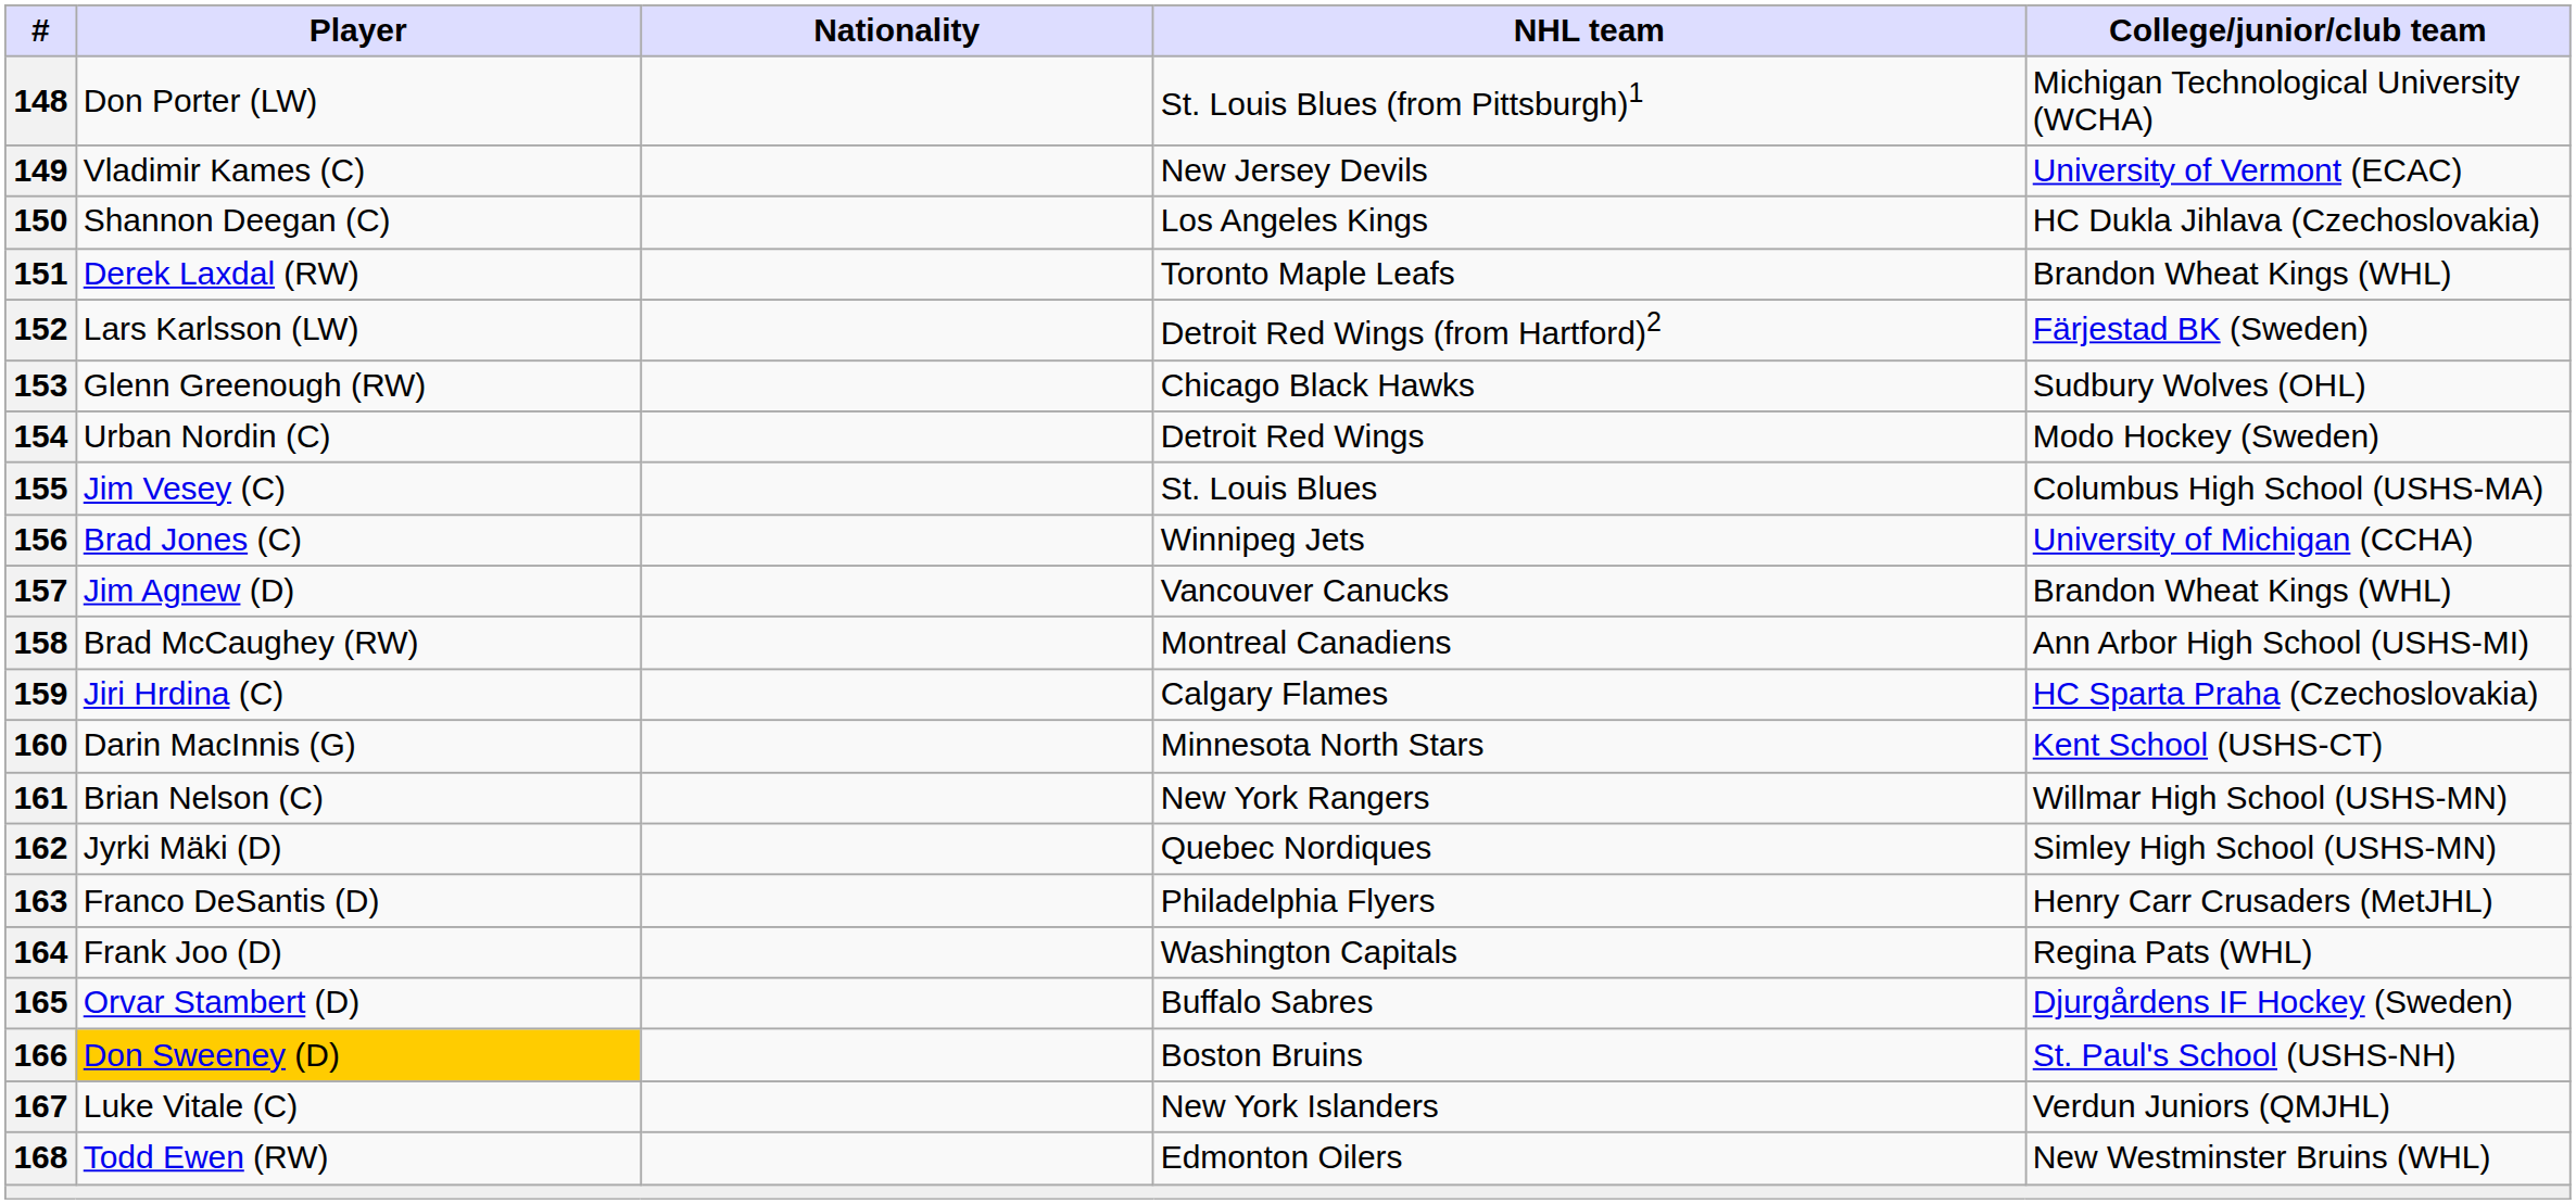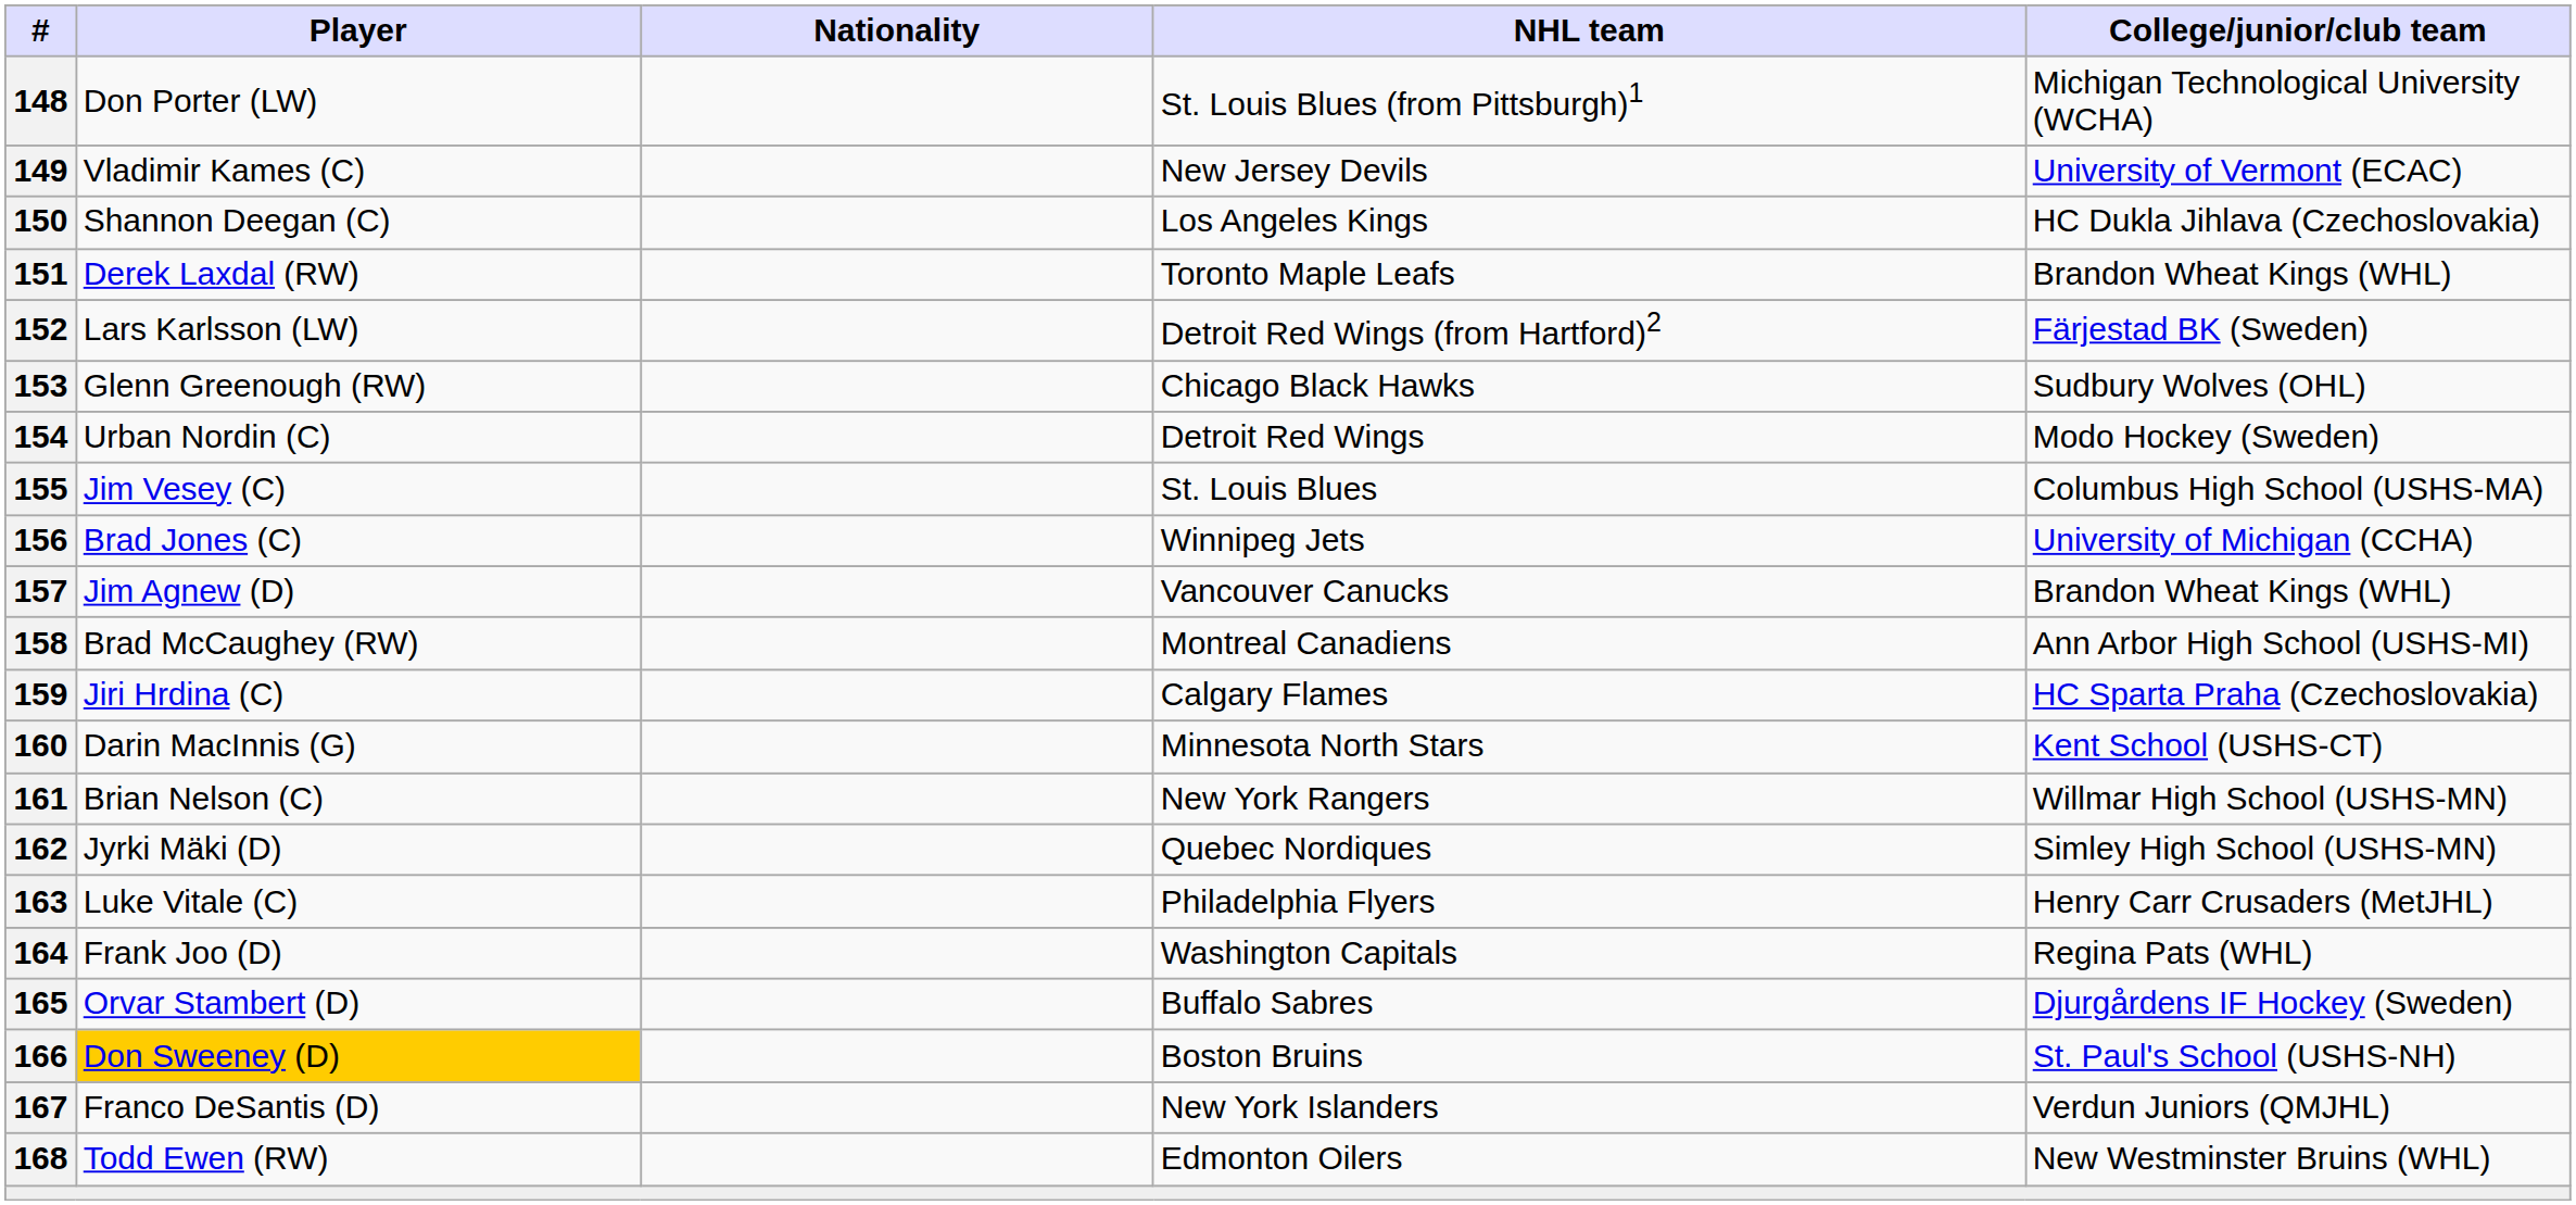 <table class="wikitable" style="width: 100%">
 <tr>
 <th style="background:#ddf; width:2.75%;">#</th>
 <th style="background:#ddf; width:22.0%;">Player</th>
 <th style="background:#ddf; width:20.0%;">Nationality</th>
 <th style="background:#ddf; width:34.0%;">NHL team</th>
 <th style="background:#ddf; width:100.0%;">College/junior/club team</th>
 </tr>
 <tr>
 <th>148</th>
 <td>Don Porter (LW)</td>
 <td></td>
 <td>St. Louis Blues (from Pittsburgh)<sup>1</sup></td>
 <td>Michigan Technological University (WCHA)</td>
 </tr>
 <tr>
 <th>149</th>
 <td>Vladimir Kames (C)</td>
 <td></td>
 <td>New Jersey Devils</td>
 <td><a href='#'>University of Vermont</a> (ECAC)</td>
 </tr>
 <tr>
 <th>150</th>
 <td>Shannon Deegan (C)</td>
 <td></td>
 <td>Los Angeles Kings</td>
 <td>HC Dukla Jihlava (Czechoslovakia)</td>
 </tr>
 <tr>
 <th>151</th>
 <td><a href='#'>Derek Laxdal</a> (RW)</td>
 <td></td>
 <td>Toronto Maple Leafs</td>
 <td>Brandon Wheat Kings (WHL)</td>
 </tr>
 <tr>
 <th>152</th>
 <td>Lars Karlsson (LW)</td>
 <td></td>
 <td>Detroit Red Wings (from Hartford)<sup>2</sup></td>
 <td><a href='#'>Färjestad BK</a> (Sweden)</td>
 </tr>
 <tr>
 <th>153</th>
 <td>Glenn Greenough (RW)</td>
 <td></td>
 <td>Chicago Black Hawks</td>
 <td>Sudbury Wolves (OHL)</td>
 </tr>
 <tr>
 <th>154</th>
 <td>Urban Nordin (C)</td>
 <td></td>
 <td>Detroit Red Wings</td>
 <td>Modo Hockey (Sweden)</td>
 </tr>
 <tr>
 <th>155</th>
 <td><a href='#'>Jim Vesey</a> (C)</td>
 <td></td>
 <td>St. Louis Blues</td>
 <td>Columbus High School (USHS-MA)</td>
 </tr>
 <tr>
 <th>156</th>
 <td><a href='#'>Brad Jones</a> (C)</td>
 <td></td>
 <td>Winnipeg Jets</td>
 <td><a href='#'>University of Michigan</a> (CCHA)</td>
 </tr>
 <tr>
 <th>157</th>
 <td><a href='#'>Jim Agnew</a> (D)</td>
 <td></td>
 <td>Vancouver Canucks</td>
 <td>Brandon Wheat Kings (WHL)</td>
 </tr>
 <tr>
 <th>158</th>
 <td>Brad McCaughey (RW)</td>
 <td></td>
 <td>Montreal Canadiens</td>
 <td>Ann Arbor High School (USHS-MI)</td>
 </tr>
 <tr>
 <th>159</th>
 <td><a href='#'>Jiri Hrdina</a> (C)</td>
 <td></td>
 <td>Calgary Flames</td>
 <td><a href='#'>HC Sparta Praha</a> (Czechoslovakia)</td>
 </tr>
 <tr>
 <th>160</th>
 <td>Darin MacInnis (G)</td>
 <td></td>
 <td>Minnesota North Stars</td>
 <td><a href='#'>Kent School</a> (USHS-CT)</td>
 </tr>
 <tr>
 <th>161</th>
 <td>Brian Nelson (C)</td>
 <td></td>
 <td>New York Rangers</td>
 <td>Willmar High School (USHS-MN)</td>
 </tr>
 <tr>
 <th>162</th>
 <td>Jyrki Mäki (D)</td>
 <td></td>
 <td>Quebec Nordiques</td>
 <td>Simley High School (USHS-MN)</td>
 </tr>
 <tr>
 <th>163</th>
-<td>Franco DeSantis (D)</td>
+<td>Luke Vitale (C)</td>
 <td></td>
 <td>Philadelphia Flyers</td>
 <td>Henry Carr Crusaders (MetJHL)</td>
 </tr>
 <tr>
 <th>164</th>
 <td>Frank Joo (D)</td>
 <td></td>
 <td>Washington Capitals</td>
 <td>Regina Pats (WHL)</td>
 </tr>
 <tr>
 <th>165</th>
 <td><a href='#'>Orvar Stambert</a> (D)</td>
 <td></td>
 <td>Buffalo Sabres</td>
 <td><a href='#'>Djurgårdens IF Hockey</a> (Sweden)</td>
 </tr>
 <tr>
 <th>166</th>
 <td style="background:#fc0;"><a href='#'>Don Sweeney</a> (D)</td>
 <td></td>
 <td>Boston Bruins</td>
 <td><a href='#'>St. Paul's School</a> (USHS-NH)</td>
 </tr>
 <tr>
 <th>167</th>
-<td>Luke Vitale (C)</td>
+<td>Franco DeSantis (D)</td>
 <td></td>
 <td>New York Islanders</td>
 <td>Verdun Juniors (QMJHL)</td>
 </tr>
 <tr>
 <th>168</th>
 <td><a href='#'>Todd Ewen</a> (RW)</td>
 <td></td>
 <td>Edmonton Oilers</td>
 <td>New Westminster Bruins (WHL)</td>
 </tr>
 <tr>
 <td align=center colspan="6" bgcolor="#efefef"></td>
 </tr>
 </table>
